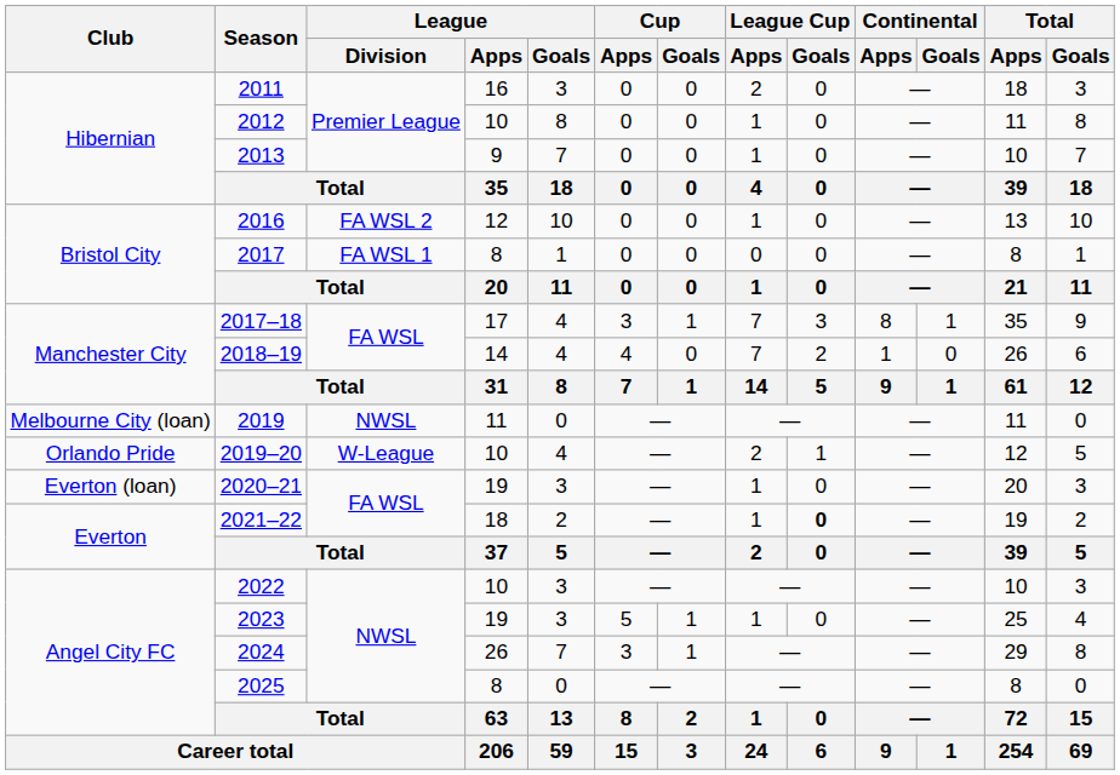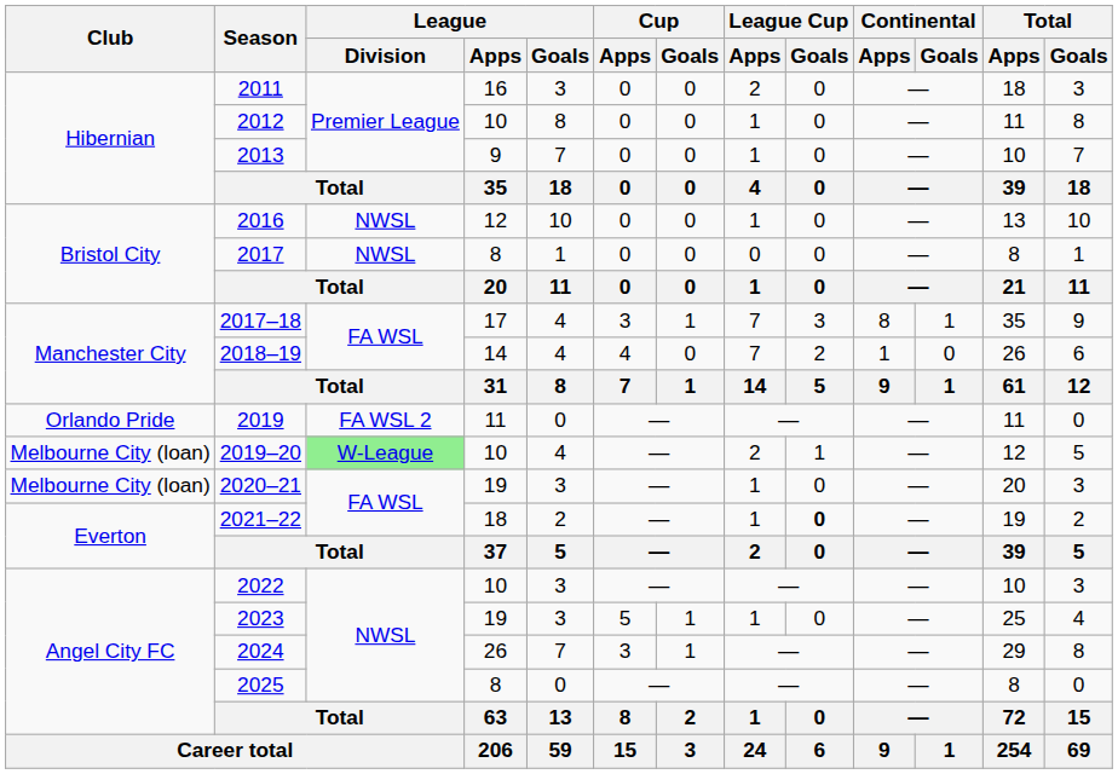 <table class="wikitable" style="text-align:center">
 <tr>
 <th rowspan="2">Club</th>
 <th rowspan="2">Season</th>
 <th colspan="3">League</th>
 <th colspan="2">Cup</th>
 <th colspan="2">League Cup</th>
 <th colspan="2">Continental</th>
 <th colspan="2">Total</th>
 </tr>
 <tr>
 <th>Division</th>
 <th>Apps</th>
 <th>Goals</th>
 <th>Apps</th>
 <th>Goals</th>
 <th>Apps</th>
 <th>Goals</th>
 <th>Apps</th>
 <th>Goals</th>
 <th>Apps</th>
 <th>Goals</th>
 </tr>
 <tr>
 <td rowspan="4"><a href='#'>Hibernian</a></td>
 <td><a href='#'>2011</a></td>
 <td rowspan="3"><a href='#'>Premier League</a></td>
 <td>16</td>
 <td>3</td>
 <td>0</td>
 <td>0</td>
 <td>2</td>
 <td>0</td>
 <td colspan="2">—</td>
 <td>18</td>
 <td>3</td>
 </tr>
 <tr>
 <td><a href='#'>2012</a></td>
 <td>10</td>
 <td>8</td>
 <td>0</td>
 <td>0</td>
 <td>1</td>
 <td>0</td>
 <td colspan="2">—</td>
 <td>11</td>
 <td>8</td>
 </tr>
 <tr>
 <td><a href='#'>2013</a></td>
 <td>9</td>
 <td>7</td>
 <td>0</td>
 <td>0</td>
 <td>1</td>
 <td>0</td>
 <td colspan="2">—</td>
 <td>10</td>
 <td>7</td>
 </tr>
 <tr>
 <th colspan="2">Total</th>
 <th>35</th>
 <th>18</th>
 <th>0</th>
 <th>0</th>
 <th>4</th>
 <th>0</th>
 <th colspan="2">—</th>
 <th>39</th>
 <th>18</th>
 </tr>
 <tr>
 <td rowspan="3"><a href='#'>Bristol City</a></td>
 <td><a href='#'>2016</a></td>
-<td rowspan="1"><a href='#'>FA WSL 2</a></td>
+<td rowspan="1"><a href='#'>NWSL</a></td>
 <td>12</td>
 <td>10</td>
 <td>0</td>
 <td>0</td>
 <td>1</td>
 <td>0</td>
 <td colspan="2">—</td>
 <td>13</td>
 <td>10</td>
 </tr>
 <tr>
 <td><a href='#'>2017</a></td>
-<td rowspan="1"><a href='#'>FA WSL 1</a></td>
+<td rowspan="1"><a href='#'>NWSL</a></td>
 <td>8</td>
 <td>1</td>
 <td>0</td>
 <td>0</td>
 <td>0</td>
 <td>0</td>
 <td colspan="2">—</td>
 <td>8</td>
 <td>1</td>
 </tr>
 <tr>
 <th colspan="2">Total</th>
 <th>20</th>
 <th>11</th>
 <th>0</th>
 <th>0</th>
 <th>1</th>
 <th>0</th>
 <th colspan="2">—</th>
 <th>21</th>
 <th>11</th>
 </tr>
 <tr>
 <td rowspan="3"><a href='#'>Manchester City</a></td>
 <td><a href='#'>2017–18</a></td>
 <td rowspan="2"><a href='#'>FA WSL</a></td>
 <td>17</td>
 <td>4</td>
 <td>3</td>
 <td>1</td>
 <td>7</td>
 <td>3</td>
 <td>8</td>
 <td>1</td>
 <td>35</td>
 <td>9</td>
 </tr>
 <tr>
 <td><a href='#'>2018–19</a></td>
 <td>14</td>
 <td>4</td>
 <td>4</td>
 <td>0</td>
 <td>7</td>
 <td>2</td>
 <td>1</td>
 <td>0</td>
 <td>26</td>
 <td>6</td>
 </tr>
 <tr>
 <th colspan="2">Total</th>
 <th>31</th>
 <th>8</th>
 <th>7</th>
 <th>1</th>
 <th>14</th>
 <th>5</th>
 <th>9</th>
 <th>1</th>
 <th>61</th>
 <th>12</th>
 </tr>
 <tr>
-<td><a href='#'>Melbourne City</a> (loan)</td>
+<td rowspan="1"><a href='#'>Orlando Pride</a></td>
 <td><a href='#'>2019</a></td>
-<td rowspan="1"><a href='#'>NWSL</a></td>
+<td rowspan="1"><a href='#'>FA WSL 2</a></td>
 <td>11</td>
 <td>0</td>
 <td colspan="2">—</td>
 <td colspan="2">—</td>
 <td colspan="2">—</td>
 <td>11</td>
 <td>0</td>
 </tr>
 <tr>
-<td rowspan="1"><a href='#'>Orlando Pride</a></td>
+<td><a href='#'>Melbourne City</a> (loan)</td>
 <td><a href='#'>2019–20</a></td>
-<td><a href='#'>W-League</a></td>
+<td style="background: lightgreen;"><a href='#'>W-League</a></td>
 <td>10</td>
 <td>4</td>
 <td colspan="2">—</td>
 <td>2</td>
 <td>1</td>
 <td colspan="2">—</td>
 <td>12</td>
 <td>5</td>
 </tr>
 <tr>
-<td><a href='#'>Everton</a> (loan)</td>
+<td><a href='#'>Melbourne City</a> (loan)</td>
 <td><a href='#'>2020–21</a></td>
 <td rowspan="2"><a href='#'>FA WSL</a></td>
 <td>19</td>
 <td>3</td>
 <td colspan="2">—</td>
 <td>1</td>
 <td>0</td>
 <td colspan="2">—</td>
 <td>20</td>
 <td>3</td>
 </tr>
 <tr>
 <td rowspan="2"><a href='#'>Everton</a></td>
 <td><a href='#'>2021–22</a></td>
 <td>18</td>
 <td>2</td>
 <td colspan="2">—</td>
 <td>1</td>
 <td><strong>0</strong></td>
 <td colspan="2">—</td>
 <td>19</td>
 <td>2</td>
 </tr>
 <tr>
 <th colspan="2">Total</th>
 <th>37</th>
 <th>5</th>
 <th colspan="2">—</th>
 <th>2</th>
 <th>0</th>
 <th colspan="2">—</th>
 <th>39</th>
 <th>5</th>
 </tr>
 <tr>
 <td rowspan="5"><a href='#'>Angel City FC</a></td>
 <td><a href='#'>2022</a></td>
 <td rowspan="4"><a href='#'>NWSL</a></td>
 <td>10</td>
 <td>3</td>
 <td colspan="2">—</td>
 <td colspan="2">—</td>
 <td colspan="2">—</td>
 <td>10</td>
 <td>3</td>
 </tr>
 <tr>
 <td><a href='#'>2023</a></td>
 <td>19</td>
 <td>3</td>
 <td>5</td>
 <td>1</td>
 <td>1</td>
 <td>0</td>
 <td colspan="2">—</td>
 <td>25</td>
 <td>4</td>
 </tr>
 <tr>
 <td><a href='#'>2024</a></td>
 <td>26</td>
 <td>7</td>
 <td>3</td>
 <td>1</td>
 <td colspan="2">—</td>
 <td colspan="2">—</td>
 <td>29</td>
 <td>8</td>
 </tr>
 <tr>
 <td><a href='#'>2025</a></td>
 <td>8</td>
 <td>0</td>
 <td colspan="2">—</td>
 <td colspan="2">—</td>
 <td colspan="2">—</td>
 <td>8</td>
 <td>0</td>
 </tr>
 <tr>
 <th colspan="2">Total</th>
 <th>63</th>
 <th>13</th>
 <th>8</th>
 <th>2</th>
 <th>1</th>
 <th>0</th>
 <th colspan="2">—</th>
 <th>72</th>
 <th>15</th>
 </tr>
 <tr>
 <th colspan="3">Career total</th>
 <th>206</th>
 <th>59</th>
 <th>15</th>
 <th>3</th>
 <th>24</th>
 <th>6</th>
 <th>9</th>
 <th>1</th>
 <th>254</th>
 <th>69</th>
 </tr>
 </table>
